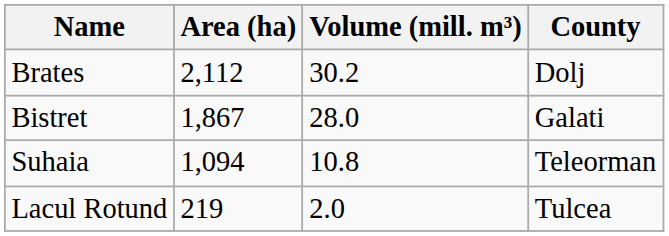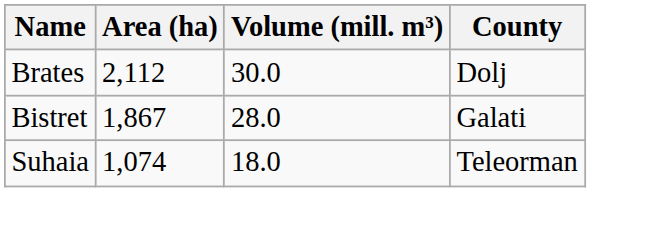 <table class="wikitable sortable">
 <tr>
 <th>Name</th>
 <th>Area (ha)</th>
 <th>Volume (mill. m³)</th>
 <th>County</th>
 </tr>
 <tr>
 <td>Brates</td>
 <td>2,112</td>
-<td>30.2</td>
+<td>30.0</td>
 <td>Dolj</td>
 </tr>
 <tr>
 <td>Bistret</td>
 <td>1,867</td>
 <td>28.0</td>
 <td>Galati</td>
 </tr>
 <tr>
 <td>Suhaia</td>
-<td>1,094</td>
-<td>10.8</td>
+<td>1,074</td>
+<td>18.0</td>
 <td>Teleorman</td>
 </tr>
-<tr>
-<td>Lacul Rotund</td>
-<td>219</td>
-<td>2.0</td>
-<td>Tulcea</td>
-</tr>
 </table>
